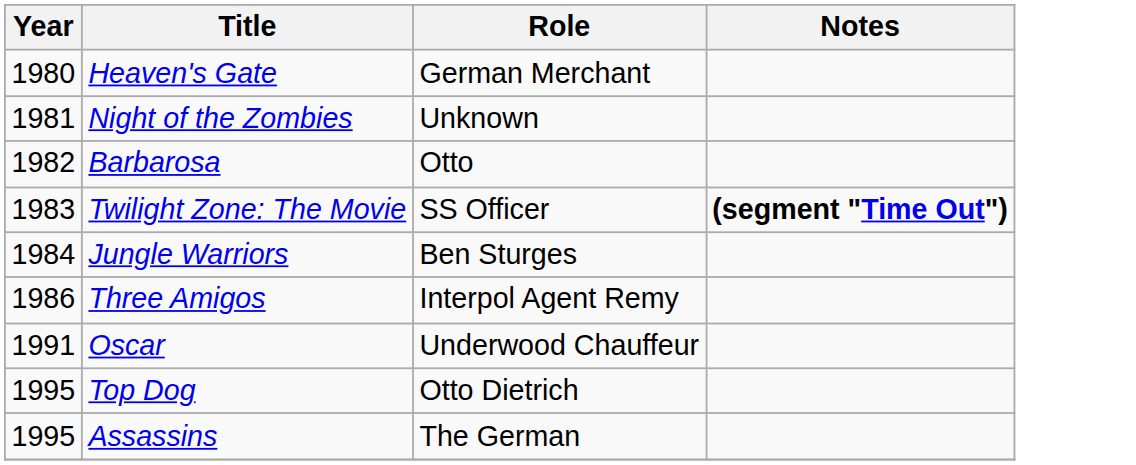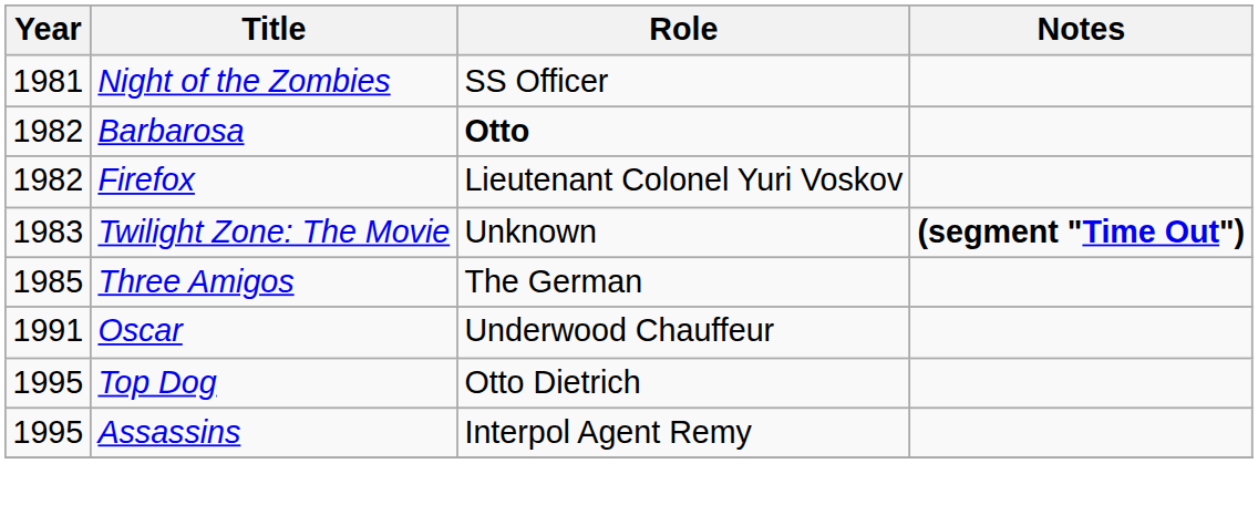 <table class="wikitable sortable">
 <tr>
 <th>Year</th>
 <th>Title</th>
 <th>Role</th>
 <th class="unsortable">Notes</th>
 </tr>
 <tr>
-<td>1980</td>
-<td><em><a href='#'>Heaven's Gate</a></em></td>
-<td>German Merchant</td>
-<td></td>
-</tr>
-<tr>
 <td>1981</td>
 <td><em><a href='#'>Night of the Zombies</a></em></td>
-<td>Unknown</td>
+<td>SS Officer</td>
 <td></td>
 </tr>
 <tr>
 <td>1982</td>
 <td><em><a href='#'>Barbarosa</a></em></td>
-<td>Otto</td>
+<td><strong>Otto</strong></td>
+<td></td>
+</tr>
+<tr>
+<td>1982</td>
+<td><em><a href='#'>Firefox</a></em></td>
+<td>Lieutenant Colonel Yuri Voskov</td>
 <td></td>
 </tr>
 <tr>
 <td>1983</td>
 <td><em><a href='#'>Twilight Zone: The Movie</a></em></td>
-<td>SS Officer</td>
+<td>Unknown</td>
 <td><strong>(segment "<a href='#'>Time Out</a>")</strong></td>
 </tr>
 <tr>
-<td>1984</td>
-<td><em><a href='#'>Jungle Warriors</a></em></td>
-<td>Ben Sturges</td>
-<td></td>
-</tr>
-<tr>
-<td>1986</td>
+<td>1985</td>
 <td><em><a href='#'>Three Amigos</a></em></td>
-<td>Interpol Agent Remy</td>
+<td>The German</td>
 <td></td>
 </tr>
 <tr>
 <td>1991</td>
 <td><em><a href='#'>Oscar</a></em></td>
 <td>Underwood Chauffeur</td>
 <td></td>
 </tr>
 <tr>
 <td>1995</td>
 <td><em><a href='#'>Top Dog</a></em></td>
 <td>Otto Dietrich</td>
 <td></td>
 </tr>
 <tr>
 <td>1995</td>
 <td><em><a href='#'>Assassins</a></em></td>
-<td>The German</td>
+<td>Interpol Agent Remy</td>
 <td></td>
 </tr>
 <tr>
 </tr>
 </table>
